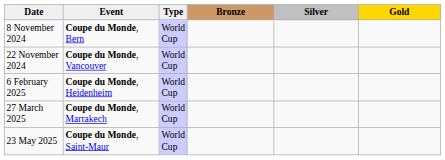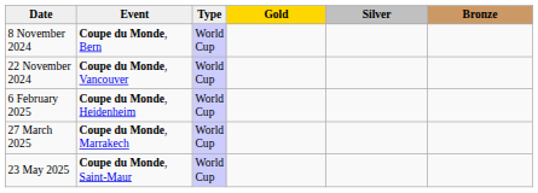 <table class="wikitable sortable" style="font-size: 85%" width="100%">
 <tr align=center>
 <th scope=col style="width:100px; background: #efefef;">Date</th>
 <th scope=col style="width:200px; background: #efefef;">Event</th>
 <th scope=col style="background: #efefef;">Type</th>
+<th scope=col colspan=1 style="width:200px; background: gold;">Gold</th>
+<th scope=col colspan=1 style="width:200px; background: silver;">Silver</th>
 <th scope=col colspan=1 style="width:200px; background: #cc9966;">Bronze</th>
-<th scope=col colspan=1 style="width:200px; background: silver;">Silver</th>
-<th scope=col colspan=1 style="width:200px; background: gold;">Gold</th>
 </tr>
 <tr>
 <td>8 November 2024</td>
 <td><strong>Coupe du Monde</strong>, <a href='#'>Bern</a></td>
 <td bgcolor="#ccccff">World Cup</td>
-<td><br></td>
 <td></td>
 <td></td>
+<td><br></td>
 </tr>
 <tr>
 <td>22 November 2024</td>
 <td><strong>Coupe du Monde</strong>, <a href='#'>Vancouver</a></td>
 <td bgcolor="#ccccff">World Cup</td>
-<td><br></td>
 <td></td>
 <td></td>
+<td><br></td>
 </tr>
 <tr>
 <td>6 February 2025</td>
 <td><strong>Coupe du Monde</strong>, <a href='#'>Heidenheim</a></td>
 <td bgcolor="#ccccff">World Cup</td>
-<td><br></td>
 <td></td>
 <td></td>
+<td><br></td>
 </tr>
 <tr>
 <td>27 March 2025</td>
 <td><strong>Coupe du Monde</strong>, <a href='#'>Marrakech</a></td>
 <td bgcolor="#ccccff">World Cup</td>
-<td><br></td>
 <td></td>
 <td></td>
+<td><br></td>
 </tr>
 <tr>
 <td>23 May 2025</td>
 <td><strong>Coupe du Monde</strong>, <a href='#'>Saint-Maur</a></td>
 <td bgcolor="#ccccff">World Cup</td>
-<td><br></td>
 <td></td>
 <td></td>
+<td><br></td>
 </tr>
 </table>
